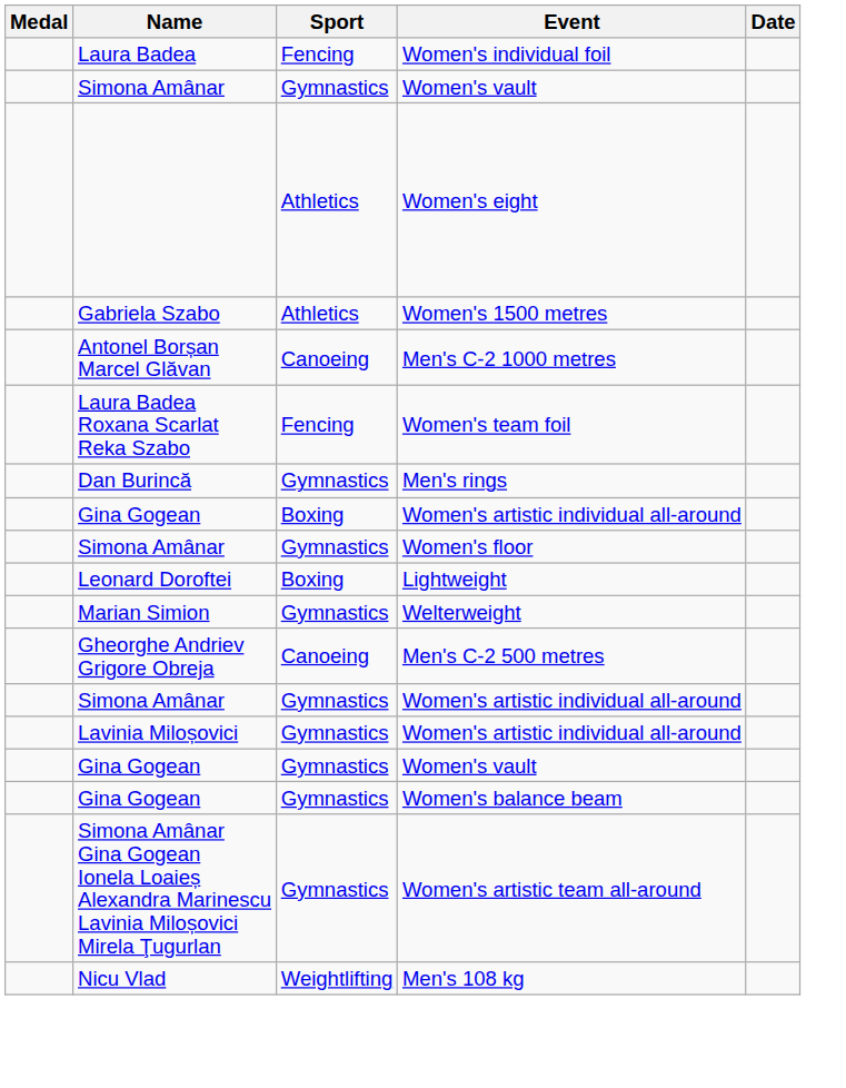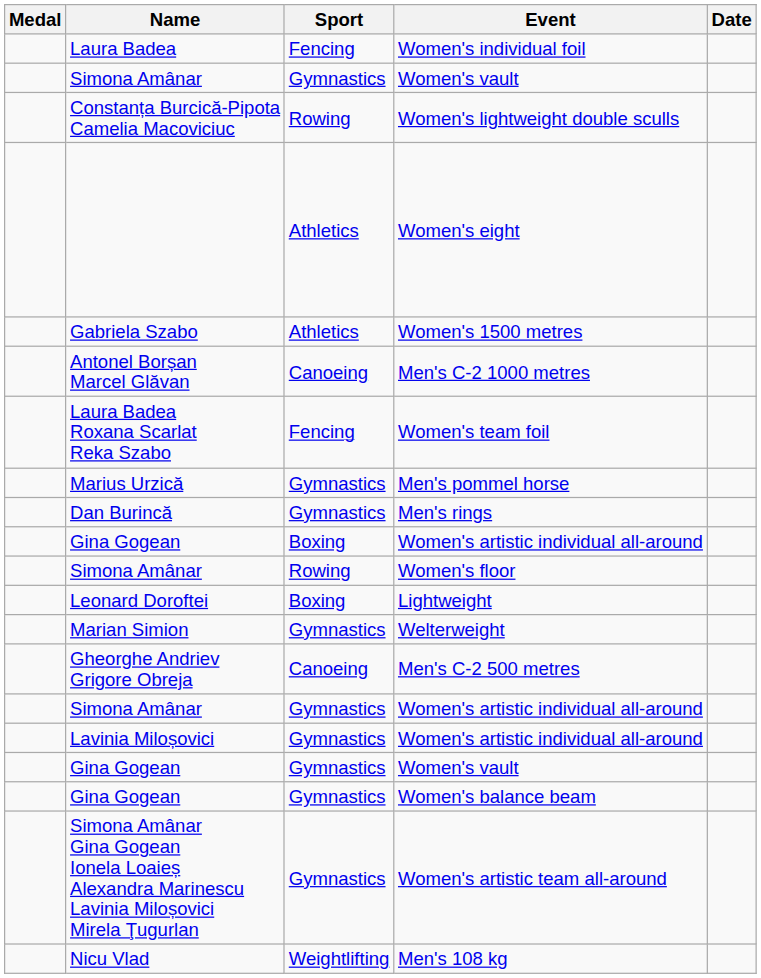 <table class="wikitable sortable" style="font-size:95%">
 <tr>
 <th>Medal</th>
 <th>Name</th>
 <th>Sport</th>
 <th>Event</th>
 <th>Date</th>
 </tr>
 <tr>
 <td></td>
 <td><a href='#'>Laura Badea</a></td>
 <td><a href='#'>Fencing</a></td>
 <td><a href='#'>Women's individual foil</a></td>
 <td></td>
 </tr>
 <tr>
 <td></td>
 <td><a href='#'>Simona Amânar</a></td>
 <td><a href='#'>Gymnastics</a></td>
 <td><a href='#'>Women's vault</a></td>
+<td></td>
+</tr>
+<tr>
+<td></td>
+<td><a href='#'>Constanța Burcică-Pipota</a><br><a href='#'>Camelia Macoviciuc</a></td>
+<td><a href='#'>Rowing</a></td>
+<td><a href='#'>Women's lightweight double sculls</a></td>
 <td></td>
 </tr>
 <tr>
 <td></td>
 <td><br><br><br><br><br><br><br><br></td>
 <td><a href='#'>Athletics</a></td>
 <td><a href='#'>Women's eight</a></td>
 <td></td>
 </tr>
 <tr>
 <td></td>
 <td><a href='#'>Gabriela Szabo</a></td>
 <td><a href='#'>Athletics</a></td>
 <td><a href='#'>Women's 1500 metres</a></td>
 <td></td>
 </tr>
 <tr>
 <td></td>
 <td><a href='#'>Antonel Borșan</a><br><a href='#'>Marcel Glăvan</a></td>
 <td><a href='#'>Canoeing</a></td>
 <td><a href='#'>Men's C-2 1000 metres</a></td>
 <td></td>
 </tr>
 <tr>
 <td></td>
 <td><a href='#'>Laura Badea</a><br> <a href='#'>Roxana Scarlat</a><br><a href='#'>Reka Szabo</a></td>
 <td><a href='#'>Fencing</a></td>
 <td><a href='#'>Women's team foil</a></td>
 <td></td>
 </tr>
 <tr>
 <td></td>
+<td><a href='#'>Marius Urzică</a></td>
+<td><a href='#'>Gymnastics</a></td>
+<td><a href='#'>Men's pommel horse</a></td>
+<td></td>
+</tr>
+<tr>
+<td></td>
 <td><a href='#'>Dan Burincă</a></td>
 <td><a href='#'>Gymnastics</a></td>
 <td><a href='#'>Men's rings</a></td>
 <td></td>
 </tr>
 <tr>
 <td></td>
 <td><a href='#'>Gina Gogean</a></td>
 <td><a href='#'>Boxing</a></td>
 <td><a href='#'>Women's artistic individual all-around</a></td>
 <td></td>
 </tr>
 <tr>
 <td></td>
 <td><a href='#'>Simona Amânar</a></td>
-<td><a href='#'>Gymnastics</a></td>
+<td><a href='#'>Rowing</a></td>
 <td><a href='#'>Women's floor</a></td>
 <td></td>
 </tr>
 <tr>
 <td></td>
 <td><a href='#'>Leonard Doroftei</a></td>
 <td><a href='#'>Boxing</a></td>
 <td><a href='#'>Lightweight</a></td>
 <td></td>
 </tr>
 <tr>
 <td></td>
 <td><a href='#'>Marian Simion</a></td>
 <td><a href='#'>Gymnastics</a></td>
 <td><a href='#'>Welterweight</a></td>
 <td></td>
 </tr>
 <tr>
 <td></td>
 <td><a href='#'>Gheorghe Andriev</a><br><a href='#'>Grigore Obreja</a></td>
 <td><a href='#'>Canoeing</a></td>
 <td><a href='#'>Men's C-2 500 metres</a></td>
 <td></td>
 </tr>
 <tr>
 <td></td>
 <td><a href='#'>Simona Amânar</a></td>
 <td><a href='#'>Gymnastics</a></td>
 <td><a href='#'>Women's artistic individual all-around</a></td>
 <td></td>
 </tr>
 <tr>
 <td></td>
 <td><a href='#'>Lavinia Miloșovici</a></td>
 <td><a href='#'>Gymnastics</a></td>
 <td><a href='#'>Women's artistic individual all-around</a></td>
 <td></td>
 </tr>
 <tr>
 <td></td>
 <td><a href='#'>Gina Gogean</a></td>
 <td><a href='#'>Gymnastics</a></td>
 <td><a href='#'>Women's vault</a></td>
 <td></td>
 </tr>
 <tr>
 <td></td>
 <td><a href='#'>Gina Gogean</a></td>
 <td><a href='#'>Gymnastics</a></td>
 <td><a href='#'>Women's balance beam</a></td>
 <td></td>
 </tr>
 <tr>
 <td></td>
 <td><a href='#'>Simona Amânar</a><br><a href='#'>Gina Gogean</a><br><a href='#'>Ionela Loaieș</a><br><a href='#'>Alexandra Marinescu</a><br><a href='#'>Lavinia Miloșovici</a><br><a href='#'>Mirela Ţugurlan</a></td>
 <td><a href='#'>Gymnastics</a></td>
 <td><a href='#'>Women's artistic team all-around</a></td>
 <td></td>
 </tr>
 <tr>
 <td></td>
 <td><a href='#'>Nicu Vlad</a></td>
 <td><a href='#'>Weightlifting</a></td>
 <td><a href='#'>Men's 108 kg</a></td>
 <td></td>
 </tr>
 </table>
